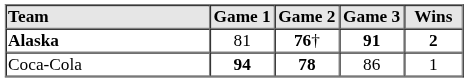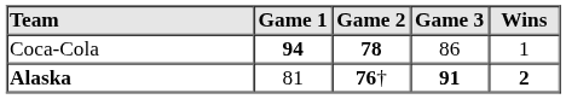 <table border=1 cellspacing=0 width=425 style="margin-left:3em;">
 <tr style="text-align:center; background-color:#e6e6e6;">
 <th align=left width=28%>Team</th>
 <th width=6%>Game 1</th>
 <th width=6%>Game 2</th>
 <th width=6%>Game 3</th>
 <th width=6%>Wins</th>
 </tr>
 <tr style="text-align:center;">
+<td align=left>Coca-Cola</td>
+<td><strong>94</strong></td>
+<td><strong>78</strong></td>
+<td>86</td>
+<td>1</td>
+</tr>
+<tr style="text-align:center;">
 <td align=left><strong>Alaska</strong></td>
 <td>81</td>
 <td><strong>76</strong>†</td>
 <td><strong>91</strong></td>
 <td><strong>2</strong></td>
 </tr>
 <tr style="text-align:center;">
-<td align=left>Coca-Cola</td>
-<td><strong>94</strong></td>
-<td><strong>78</strong></td>
-<td>86</td>
-<td>1</td>
-</tr>
-<tr style="text-align:center;">
 </tr>
 </table>
